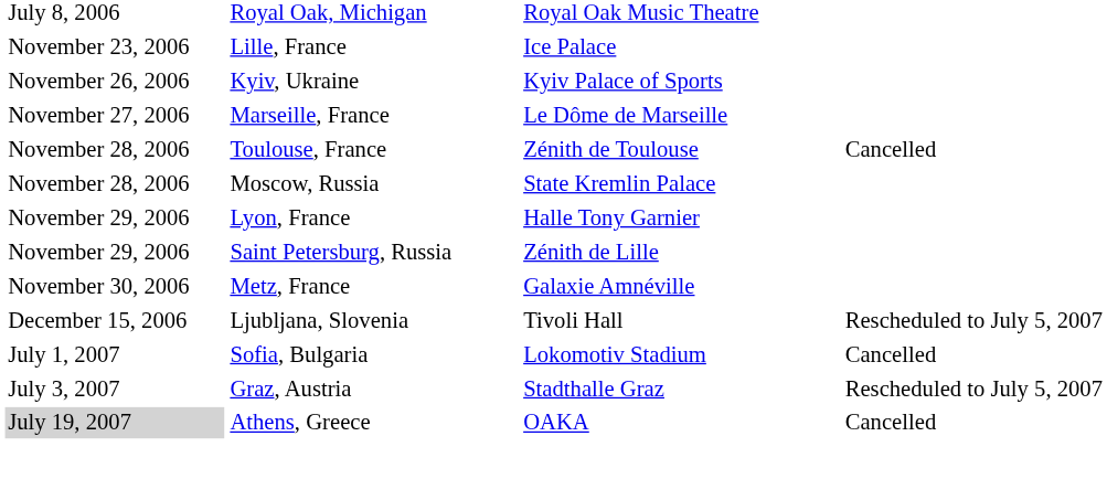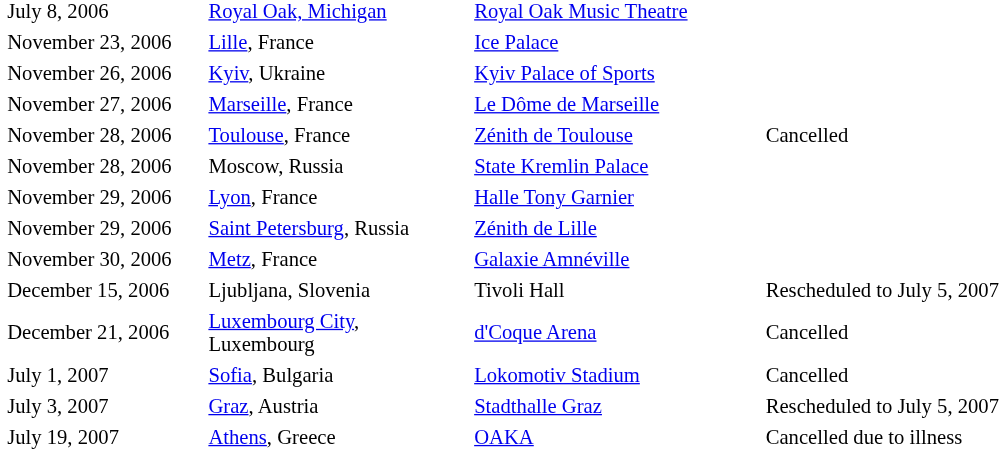 <table cellpadding="2" style="border: 0px solid darkgray;">
 <tr>
 <th width="150"></th>
 <th width="200"></th>
 <th width="220"></th>
 <th width="500"></th>
 </tr>
 <tr border="0">
 <td>July 8, 2006</td>
 <td><a href='#'>Royal Oak, Michigan</a></td>
 <td><a href='#'>Royal Oak Music Theatre</a></td>
 <td rowspan="9">Cancelled</td>
 </tr>
 <tr>
 <td>November 23, 2006</td>
 <td><a href='#'>Lille</a>, France</td>
 <td><a href='#'>Ice Palace</a></td>
 </tr>
 <tr>
 <td>November 26, 2006</td>
 <td><a href='#'>Kyiv</a>, Ukraine</td>
 <td><a href='#'>Kyiv Palace of Sports</a></td>
 </tr>
 <tr>
 <td>November 27, 2006</td>
 <td><a href='#'>Marseille</a>, France</td>
 <td><a href='#'>Le Dôme de Marseille</a></td>
 </tr>
 <tr>
 <td>November 28, 2006</td>
 <td><a href='#'>Toulouse</a>, France</td>
 <td><a href='#'>Zénith de Toulouse</a></td>
 </tr>
 <tr>
 <td>November 28, 2006</td>
 <td>Moscow, Russia</td>
 <td><a href='#'>State Kremlin Palace</a></td>
 </tr>
 <tr>
 <td>November 29, 2006</td>
 <td><a href='#'>Lyon</a>, France</td>
 <td><a href='#'>Halle Tony Garnier</a></td>
 </tr>
 <tr>
 <td>November 29, 2006</td>
 <td><a href='#'>Saint Petersburg</a>, Russia</td>
 <td><a href='#'>Zénith de Lille</a></td>
 </tr>
 <tr>
 <td>November 30, 2006</td>
 <td><a href='#'>Metz</a>, France</td>
 <td><a href='#'>Galaxie Amnéville</a></td>
 </tr>
 <tr>
 <td>December 15, 2006</td>
 <td>Ljubljana, Slovenia</td>
 <td>Tivoli Hall</td>
 <td>Rescheduled to July 5, 2007</td>
 </tr>
 <tr>
+<td>December 21, 2006</td>
+<td><a href='#'>Luxembourg City</a>, Luxembourg</td>
+<td><a href='#'>d'Coque Arena</a></td>
+<td>Cancelled</td>
+</tr>
+<tr>
 <td>July 1, 2007</td>
 <td><a href='#'>Sofia</a>, Bulgaria</td>
 <td><a href='#'>Lokomotiv Stadium</a></td>
 <td>Cancelled</td>
 </tr>
 <tr>
 <td>July 3, 2007</td>
 <td><a href='#'>Graz</a>, Austria</td>
 <td><a href='#'>Stadthalle Graz</a></td>
 <td>Rescheduled to July 5, 2007</td>
 </tr>
 <tr>
-<td style="background: lightgrey;">July 19, 2007</td>
+<td>July 19, 2007</td>
 <td><a href='#'>Athens</a>, Greece</td>
 <td><a href='#'>OAKA</a></td>
-<td>Cancelled</td>
+<td>Cancelled due to illness</td>
 </tr>
 <tr>
 </tr>
 </table>
